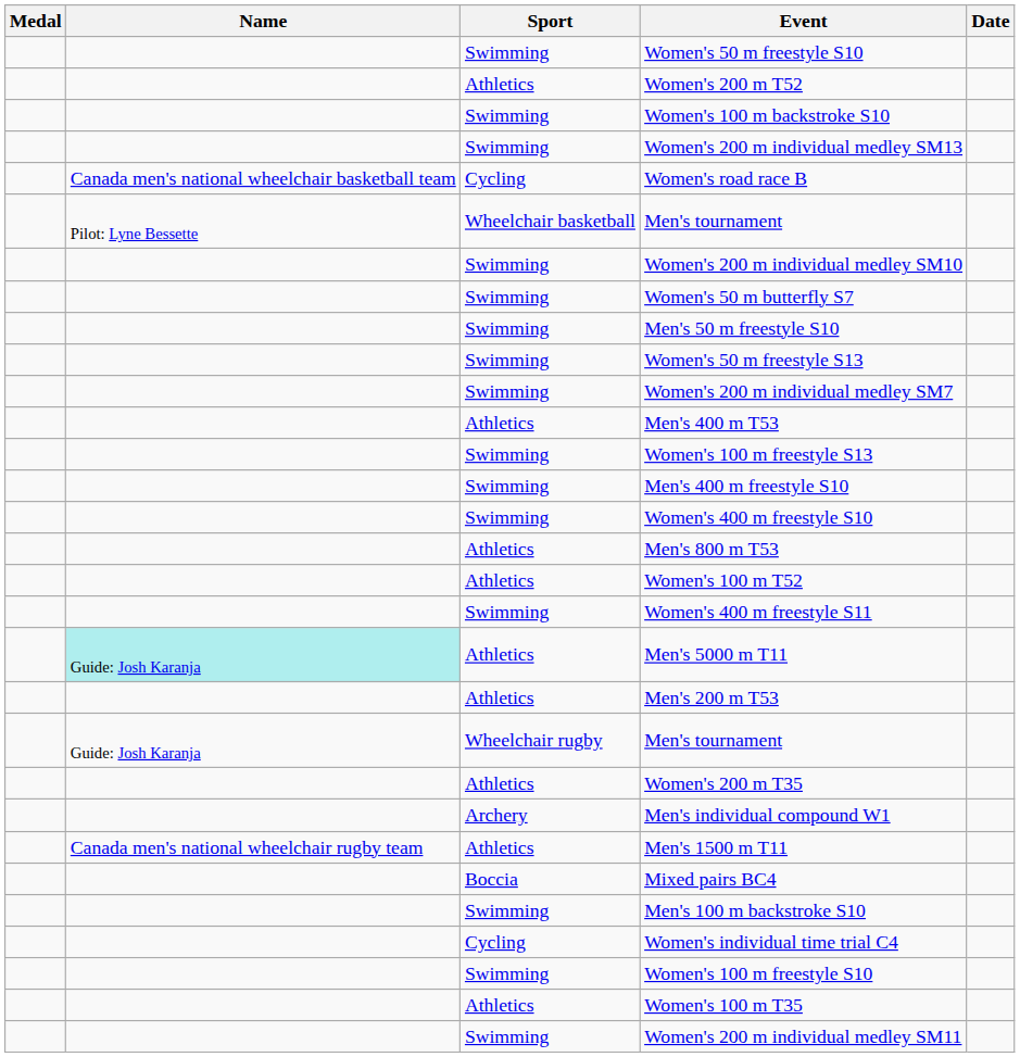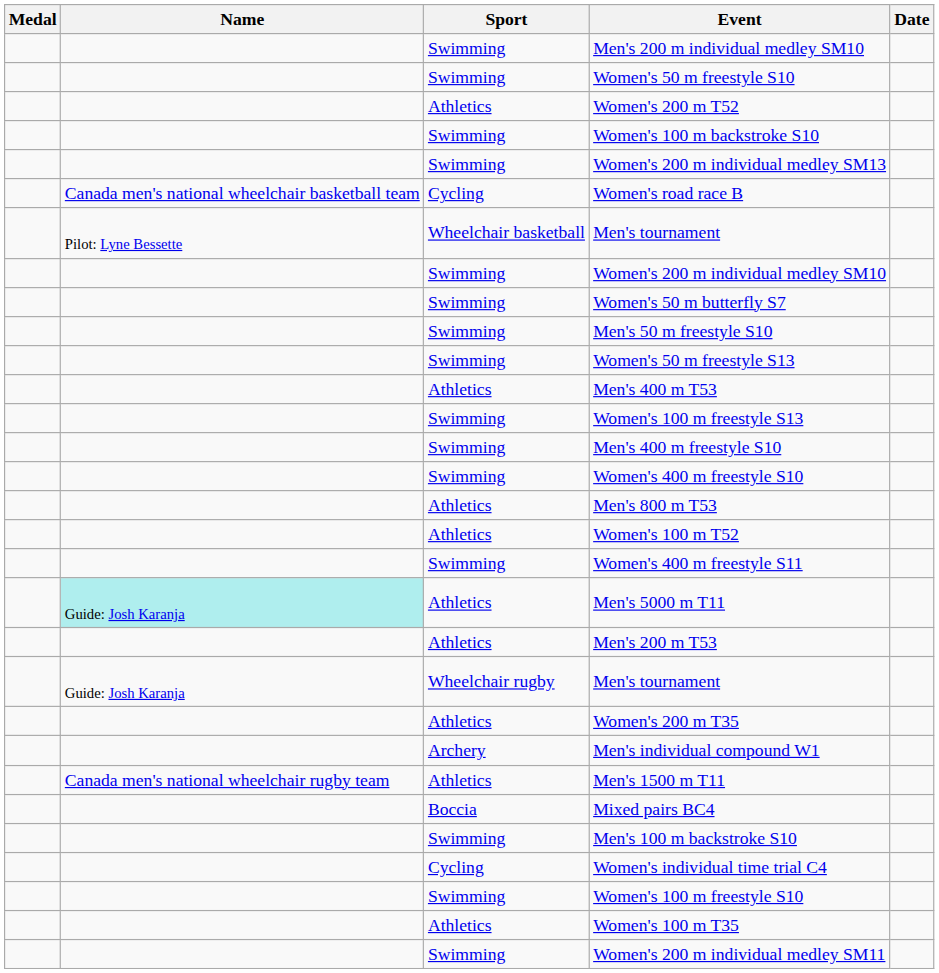 <table class="wikitable sortable" style="font-size: 95%;">
 <tr>
 <th>Medal</th>
 <th>Name</th>
 <th>Sport</th>
 <th>Event</th>
 <th>Date</th>
+</tr>
+<tr>
+<td></td>
+<td></td>
+<td><a href='#'>Swimming</a></td>
+<td><a href='#'>Men's 200 m individual medley SM10</a></td>
+<td></td>
 </tr>
 <tr>
 <td></td>
 <td></td>
 <td><a href='#'>Swimming</a></td>
 <td><a href='#'>Women's 50 m freestyle S10</a></td>
 <td></td>
 </tr>
 <tr>
 <td></td>
 <td></td>
 <td><a href='#'>Athletics</a></td>
 <td><a href='#'>Women's 200 m T52</a></td>
 <td></td>
 </tr>
 <tr>
 <td></td>
 <td></td>
 <td><a href='#'>Swimming</a></td>
 <td><a href='#'>Women's 100 m backstroke S10</a></td>
 <td></td>
 </tr>
 <tr>
 <td></td>
 <td></td>
 <td><a href='#'>Swimming</a></td>
 <td><a href='#'>Women's 200 m individual medley SM13</a></td>
 <td></td>
 </tr>
 <tr>
 <td></td>
 <td><a href='#'>Canada men's national wheelchair basketball team</a><br></td>
 <td><a href='#'>Cycling</a></td>
 <td><a href='#'>Women's road race B</a></td>
 <td></td>
 </tr>
 <tr>
 <td></td>
 <td><br><small>Pilot: <a href='#'>Lyne Bessette</a></small></td>
 <td><a href='#'>Wheelchair basketball</a></td>
 <td><a href='#'>Men's tournament</a></td>
 <td></td>
 </tr>
 <tr>
 <td></td>
 <td></td>
 <td><a href='#'>Swimming</a></td>
 <td><a href='#'>Women's 200 m individual medley SM10</a></td>
 <td></td>
 </tr>
 <tr>
 <td></td>
 <td></td>
 <td><a href='#'>Swimming</a></td>
 <td><a href='#'>Women's 50 m butterfly S7</a></td>
 <td></td>
 </tr>
 <tr>
 <td></td>
 <td></td>
 <td><a href='#'>Swimming</a></td>
 <td><a href='#'>Men's 50 m freestyle S10</a></td>
 <td></td>
 </tr>
 <tr>
 <td></td>
 <td></td>
 <td><a href='#'>Swimming</a></td>
 <td><a href='#'>Women's 50 m freestyle S13</a></td>
-<td></td>
-</tr>
-<tr>
-<td></td>
-<td></td>
-<td><a href='#'>Swimming</a></td>
-<td><a href='#'>Women's 200 m individual medley SM7</a></td>
 <td></td>
 </tr>
 <tr>
 <td></td>
 <td></td>
 <td><a href='#'>Athletics</a></td>
 <td><a href='#'>Men's 400 m T53</a></td>
 <td></td>
 </tr>
 <tr>
 <td></td>
 <td></td>
 <td><a href='#'>Swimming</a></td>
 <td><a href='#'>Women's 100 m freestyle S13</a></td>
 <td></td>
 </tr>
 <tr>
 <td></td>
 <td></td>
 <td><a href='#'>Swimming</a></td>
 <td><a href='#'>Men's 400 m freestyle S10</a></td>
 <td></td>
 </tr>
 <tr>
 <td></td>
 <td></td>
 <td><a href='#'>Swimming</a></td>
 <td><a href='#'>Women's 400 m freestyle S10</a></td>
 <td></td>
 </tr>
 <tr>
 <td></td>
 <td></td>
 <td><a href='#'>Athletics</a></td>
 <td><a href='#'>Men's 800 m T53</a></td>
 <td></td>
 </tr>
 <tr>
 <td></td>
 <td></td>
 <td><a href='#'>Athletics</a></td>
 <td><a href='#'>Women's 100 m T52</a></td>
 <td></td>
 </tr>
 <tr>
 <td></td>
 <td></td>
 <td><a href='#'>Swimming</a></td>
 <td><a href='#'>Women's 400 m freestyle S11</a></td>
 <td></td>
 </tr>
 <tr>
 <td></td>
 <td style="background: paleturquoise;"><br><small>Guide: <a href='#'>Josh Karanja</a></small></td>
 <td><a href='#'>Athletics</a></td>
 <td><a href='#'>Men's 5000 m T11</a></td>
 <td></td>
 </tr>
 <tr>
 <td></td>
 <td></td>
 <td><a href='#'>Athletics</a></td>
 <td><a href='#'>Men's 200 m T53</a></td>
 <td></td>
 </tr>
 <tr>
 <td></td>
 <td><br><small>Guide: <a href='#'>Josh Karanja</a></small></td>
 <td><a href='#'>Wheelchair rugby</a></td>
 <td><a href='#'>Men's tournament</a></td>
 <td></td>
 </tr>
 <tr>
 <td></td>
 <td></td>
 <td><a href='#'>Athletics</a></td>
 <td><a href='#'>Women's 200 m T35</a></td>
 <td></td>
 </tr>
 <tr>
 <td></td>
 <td></td>
 <td><a href='#'>Archery</a></td>
 <td><a href='#'>Men's individual compound W1</a></td>
 <td></td>
 </tr>
 <tr>
 <td></td>
 <td><a href='#'>Canada men's national wheelchair rugby team</a><br></td>
 <td><a href='#'>Athletics</a></td>
 <td><a href='#'>Men's 1500 m T11</a></td>
 <td></td>
 </tr>
 <tr>
 <td></td>
 <td> <br> </td>
 <td><a href='#'>Boccia</a></td>
 <td><a href='#'>Mixed pairs BC4</a></td>
 <td></td>
 </tr>
 <tr>
 <td></td>
 <td></td>
 <td><a href='#'>Swimming</a></td>
 <td><a href='#'>Men's 100 m backstroke S10</a></td>
 <td></td>
 </tr>
 <tr>
 <td></td>
 <td></td>
 <td><a href='#'>Cycling</a></td>
 <td><a href='#'>Women's individual time trial C4</a></td>
 <td></td>
 </tr>
 <tr>
 <td></td>
 <td></td>
 <td><a href='#'>Swimming</a></td>
 <td><a href='#'>Women's 100 m freestyle S10</a></td>
 <td></td>
 </tr>
 <tr>
 <td></td>
 <td></td>
 <td><a href='#'>Athletics</a></td>
 <td><a href='#'>Women's 100 m T35</a></td>
 <td></td>
 </tr>
 <tr>
 <td></td>
 <td></td>
 <td><a href='#'>Swimming</a></td>
 <td><a href='#'>Women's 200 m individual medley SM11</a></td>
 <td></td>
 </tr>
 </table>
